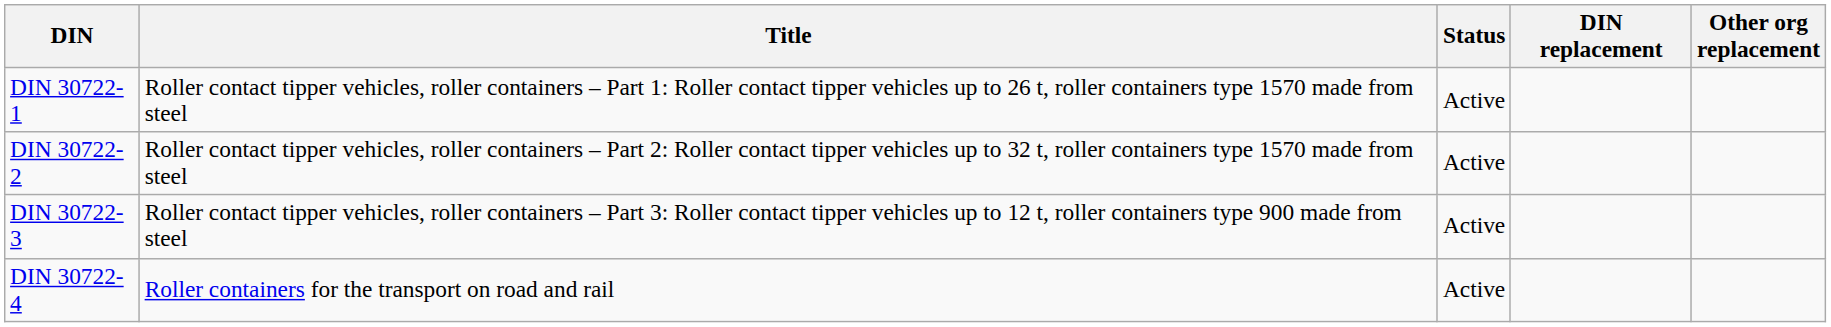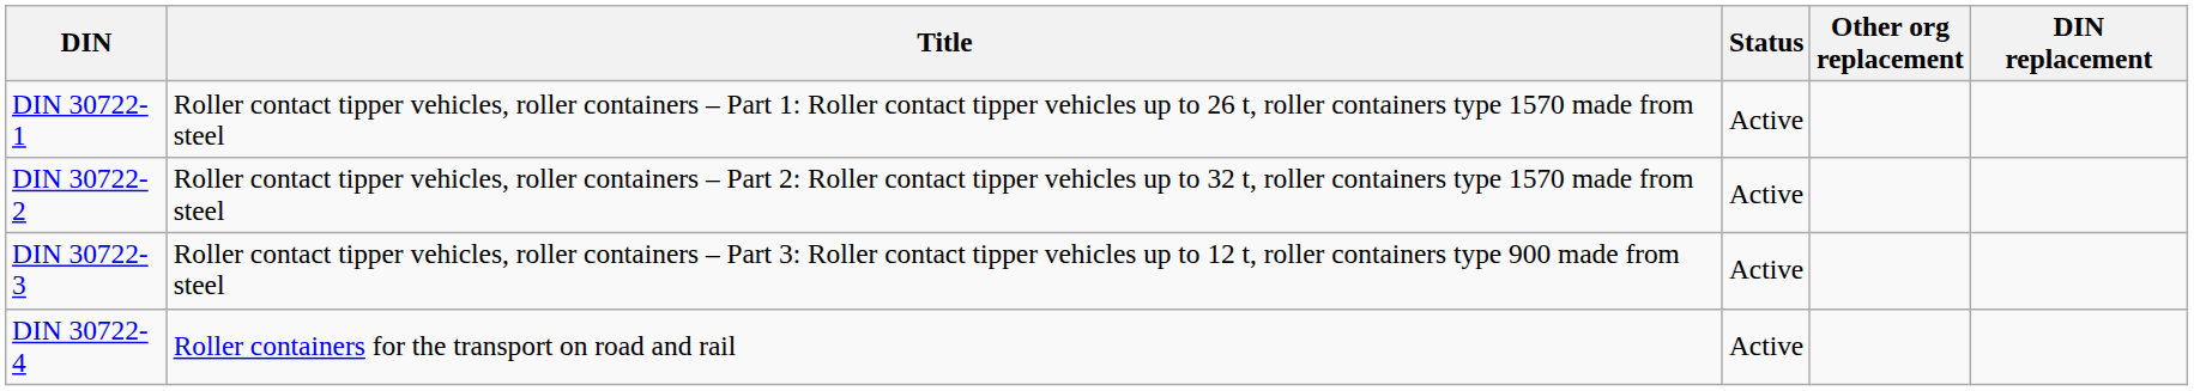 <table class="wikitable sortable">
 <tr>
 <th>DIN</th>
 <th>Title</th>
 <th>Status</th>
+<th>Other org<br>replacement</th>
 <th>DIN replacement</th>
-<th>Other org<br>replacement</th>
 </tr>
 <tr>
 <td><a href='#'>DIN 30722-1</a></td>
 <td>Roller contact tipper vehicles, roller containers – Part 1: Roller contact tipper vehicles up to 26 t, roller containers type 1570 made from steel</td>
 <td>Active</td>
 <td></td>
 <td></td>
 </tr>
 <tr>
 <td><a href='#'>DIN 30722-2</a></td>
 <td>Roller contact tipper vehicles, roller containers – Part 2: Roller contact tipper vehicles up to 32 t, roller containers type 1570 made from steel</td>
 <td>Active</td>
 <td></td>
 <td></td>
 </tr>
 <tr>
 <td><a href='#'>DIN 30722-3</a></td>
 <td>Roller contact tipper vehicles, roller containers – Part 3: Roller contact tipper vehicles up to 12 t, roller containers type 900 made from steel</td>
 <td>Active</td>
 <td></td>
 <td></td>
 </tr>
 <tr>
 <td><a href='#'>DIN 30722-4</a></td>
 <td><a href='#'>Roller containers</a> for the transport on road and rail</td>
 <td>Active</td>
 <td></td>
 <td></td>
 </tr>
 </table>
